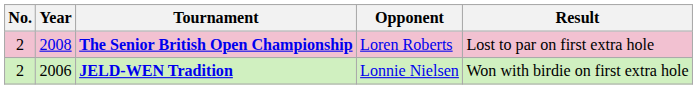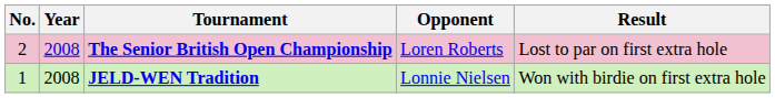 <table class="wikitable" style="font-size:95%;">
 <tr>
 <th>No.</th>
 <th>Year</th>
 <th>Tournament</th>
 <th>Opponent</th>
 <th>Result</th>
 </tr>
 <tr style="background:#F2C1D1;">
 <td align=center>2</td>
 <td><a href='#'>2008</a></td>
 <td><strong><a href='#'>The Senior British Open Championship</a></strong></td>
 <td> <a href='#'>Loren Roberts</a></td>
 <td>Lost to par on first extra hole</td>
 </tr>
 <tr style="background:#D0F0C0;">
-<td align=center>2</td>
-<td>2006</td>
+<td align=center>1</td>
+<td>2008</td>
 <td><strong><a href='#'>JELD-WEN Tradition</a></strong></td>
 <td> <a href='#'>Lonnie Nielsen</a></td>
 <td>Won with birdie on first extra hole</td>
 </tr>
 </table>
